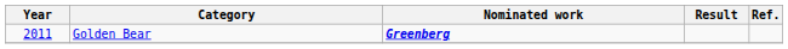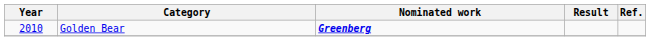 <table class=wikitable>
 <tr>
 <th scope="col" style="width:5em;">Year</th>
 <th scope="col" style="width:26em;">Category</th>
 <th scope="col" style="width:25em;">Nominated work</th>
 <th scope="col" style="width:5em;">Result</th>
 <th>Ref.</th>
 </tr>
 <tr>
-<td style="text-align:center;"><a href='#'>2011</a></td>
+<td style="text-align:center;"><a href='#'>2010</a></td>
 <td><a href='#'>Golden Bear</a></td>
 <td><strong><em><a href='#'>Greenberg</a></em></strong></td>
 <td></td>
 <td></td>
 </tr>
 <tr>
 </tr>
 </table>
